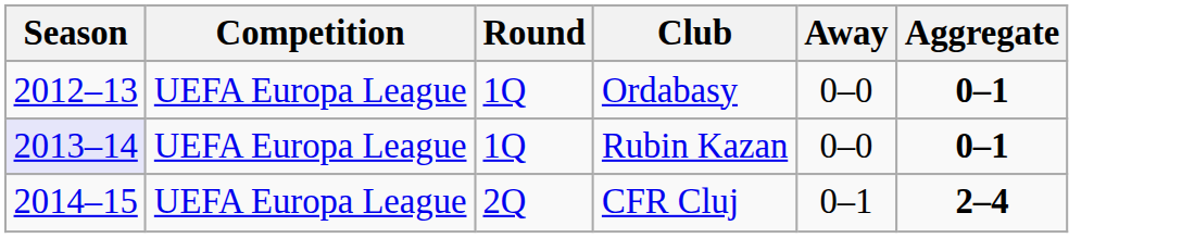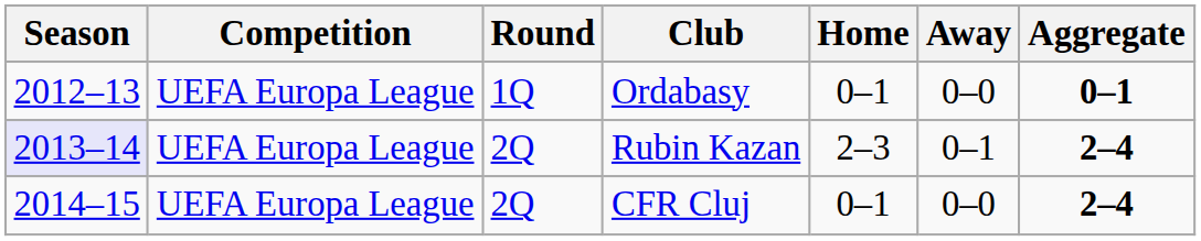 <table class="wikitable" style="text-align:center">
 <tr>
 <th>Season</th>
 <th>Competition</th>
 <th>Round</th>
 <th>Club</th>
+<th>Home</th>
 <th>Away</th>
 <th>Aggregate</th>
 </tr>
 <tr>
 <td><a href='#'>2012–13</a></td>
 <td align="left"><a href='#'>UEFA Europa League</a></td>
 <td align="left"><a href='#'>1Q</a></td>
 <td align="left"> <a href='#'>Ordabasy</a></td>
+<td>0–1</td>
 <td>0–0</td>
 <td><strong>0–1</strong></td>
 </tr>
 <tr>
 <td style="background: lavender;"><a href='#'>2013–14</a></td>
 <td align="left"><a href='#'>UEFA Europa League</a></td>
-<td align="left"><a href='#'>1Q</a></td>
+<td align="left"><a href='#'>2Q</a></td>
 <td align="left"> <a href='#'>Rubin Kazan</a></td>
-<td>0–0</td>
-<td><strong>0–1</strong></td>
+<td>2–3</td>
+<td>0–1</td>
+<td><strong>2–4</strong></td>
 </tr>
 <tr>
 <td><a href='#'>2014–15</a></td>
 <td align="left"><a href='#'>UEFA Europa League</a></td>
 <td align="left"><a href='#'>2Q</a></td>
 <td align="left"> <a href='#'>CFR Cluj</a></td>
 <td>0–1</td>
+<td>0–0</td>
 <td><strong>2–4</strong></td>
 </tr>
 </table>
